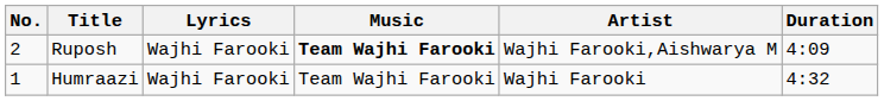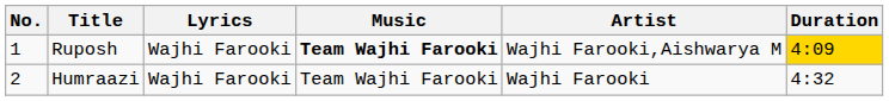 <table class="wikitable sortable mw-collapsible">
 <tr>
 <th>No.</th>
 <th>Title</th>
 <th>Lyrics</th>
 <th>Music</th>
 <th>Artist</th>
 <th>Duration</th>
 </tr>
 <tr>
-<td>2</td>
+<td>1</td>
 <td>Ruposh</td>
 <td>Wajhi Farooki</td>
 <td><strong>Team Wajhi Farooki</strong></td>
 <td>Wajhi Farooki,Aishwarya M</td>
-<td>4:09</td>
+<td style="background: gold;">4:09</td>
 </tr>
 <tr>
-<td>1</td>
+<td>2</td>
 <td>Humraazi</td>
 <td>Wajhi Farooki</td>
 <td>Team Wajhi Farooki</td>
 <td>Wajhi Farooki</td>
 <td>4:32</td>
 </tr>
 </table>
